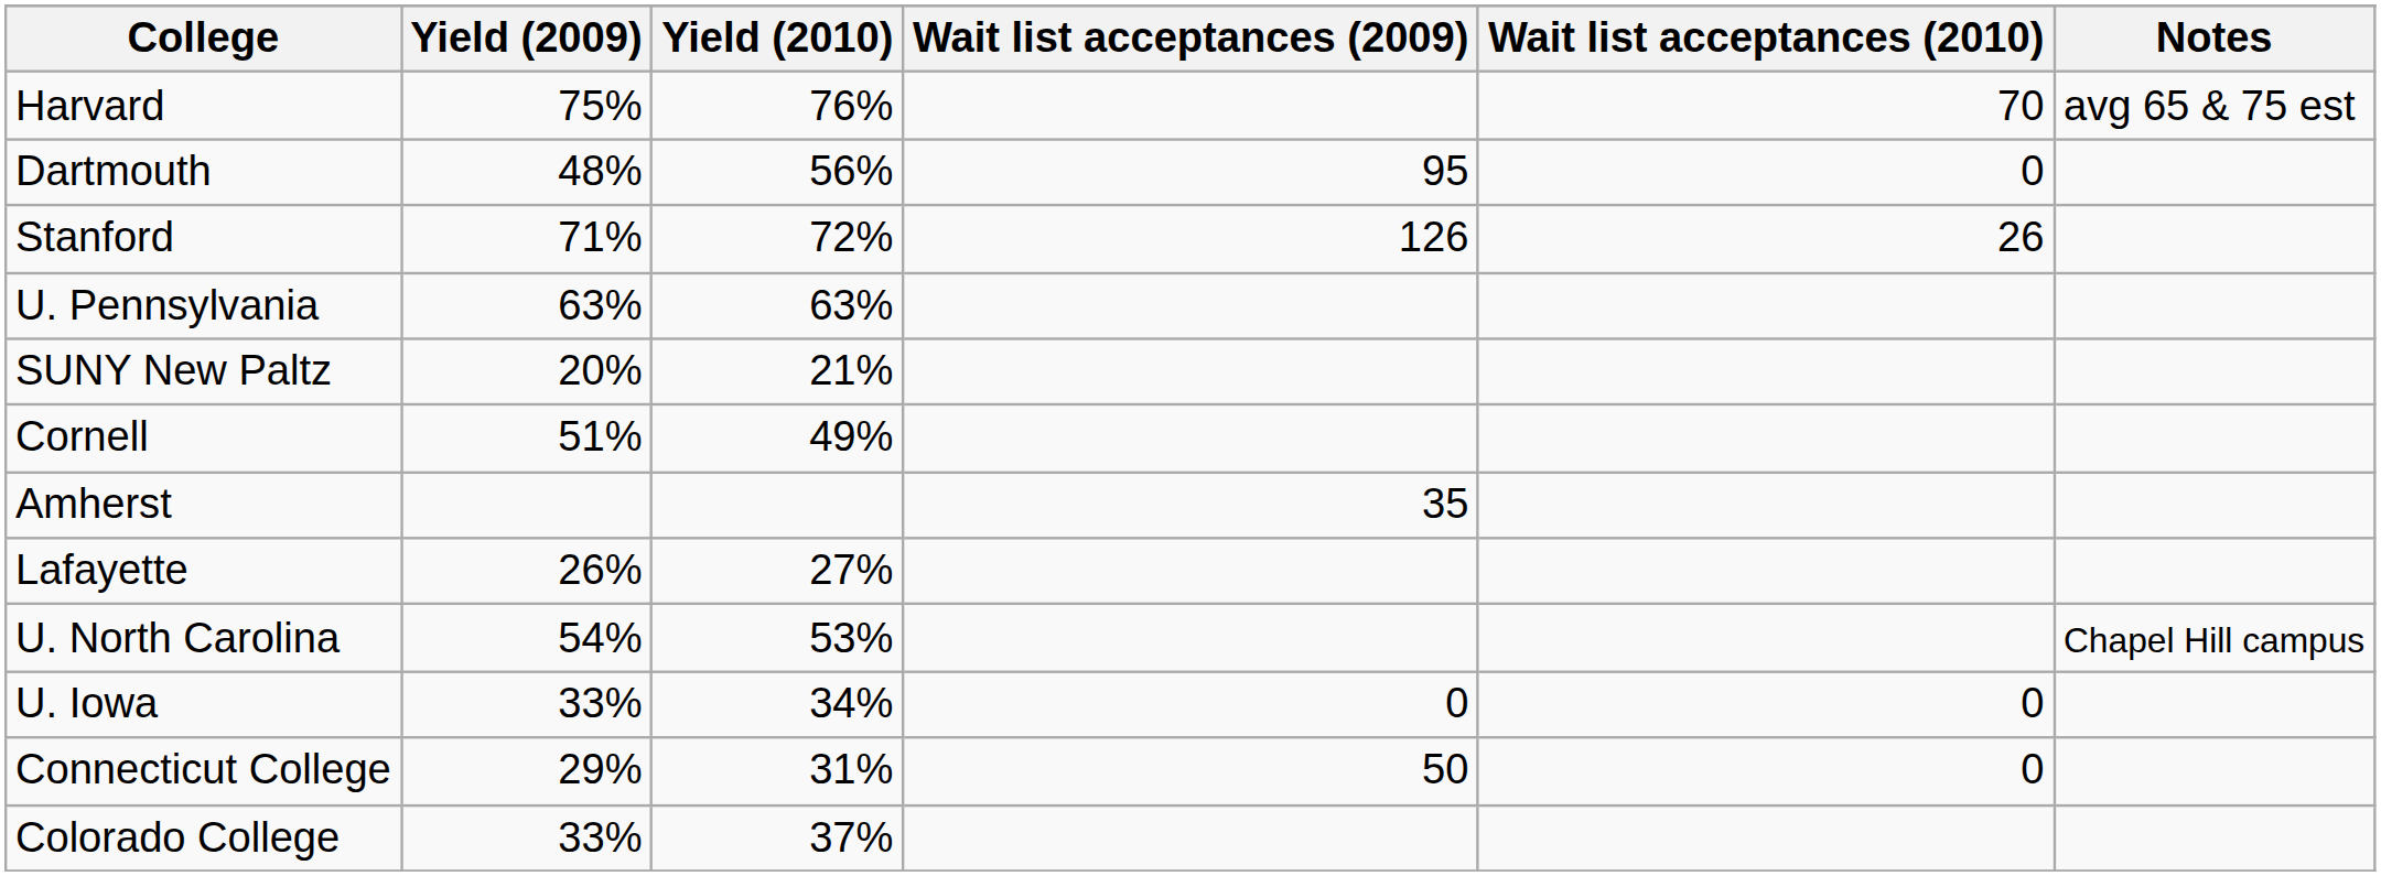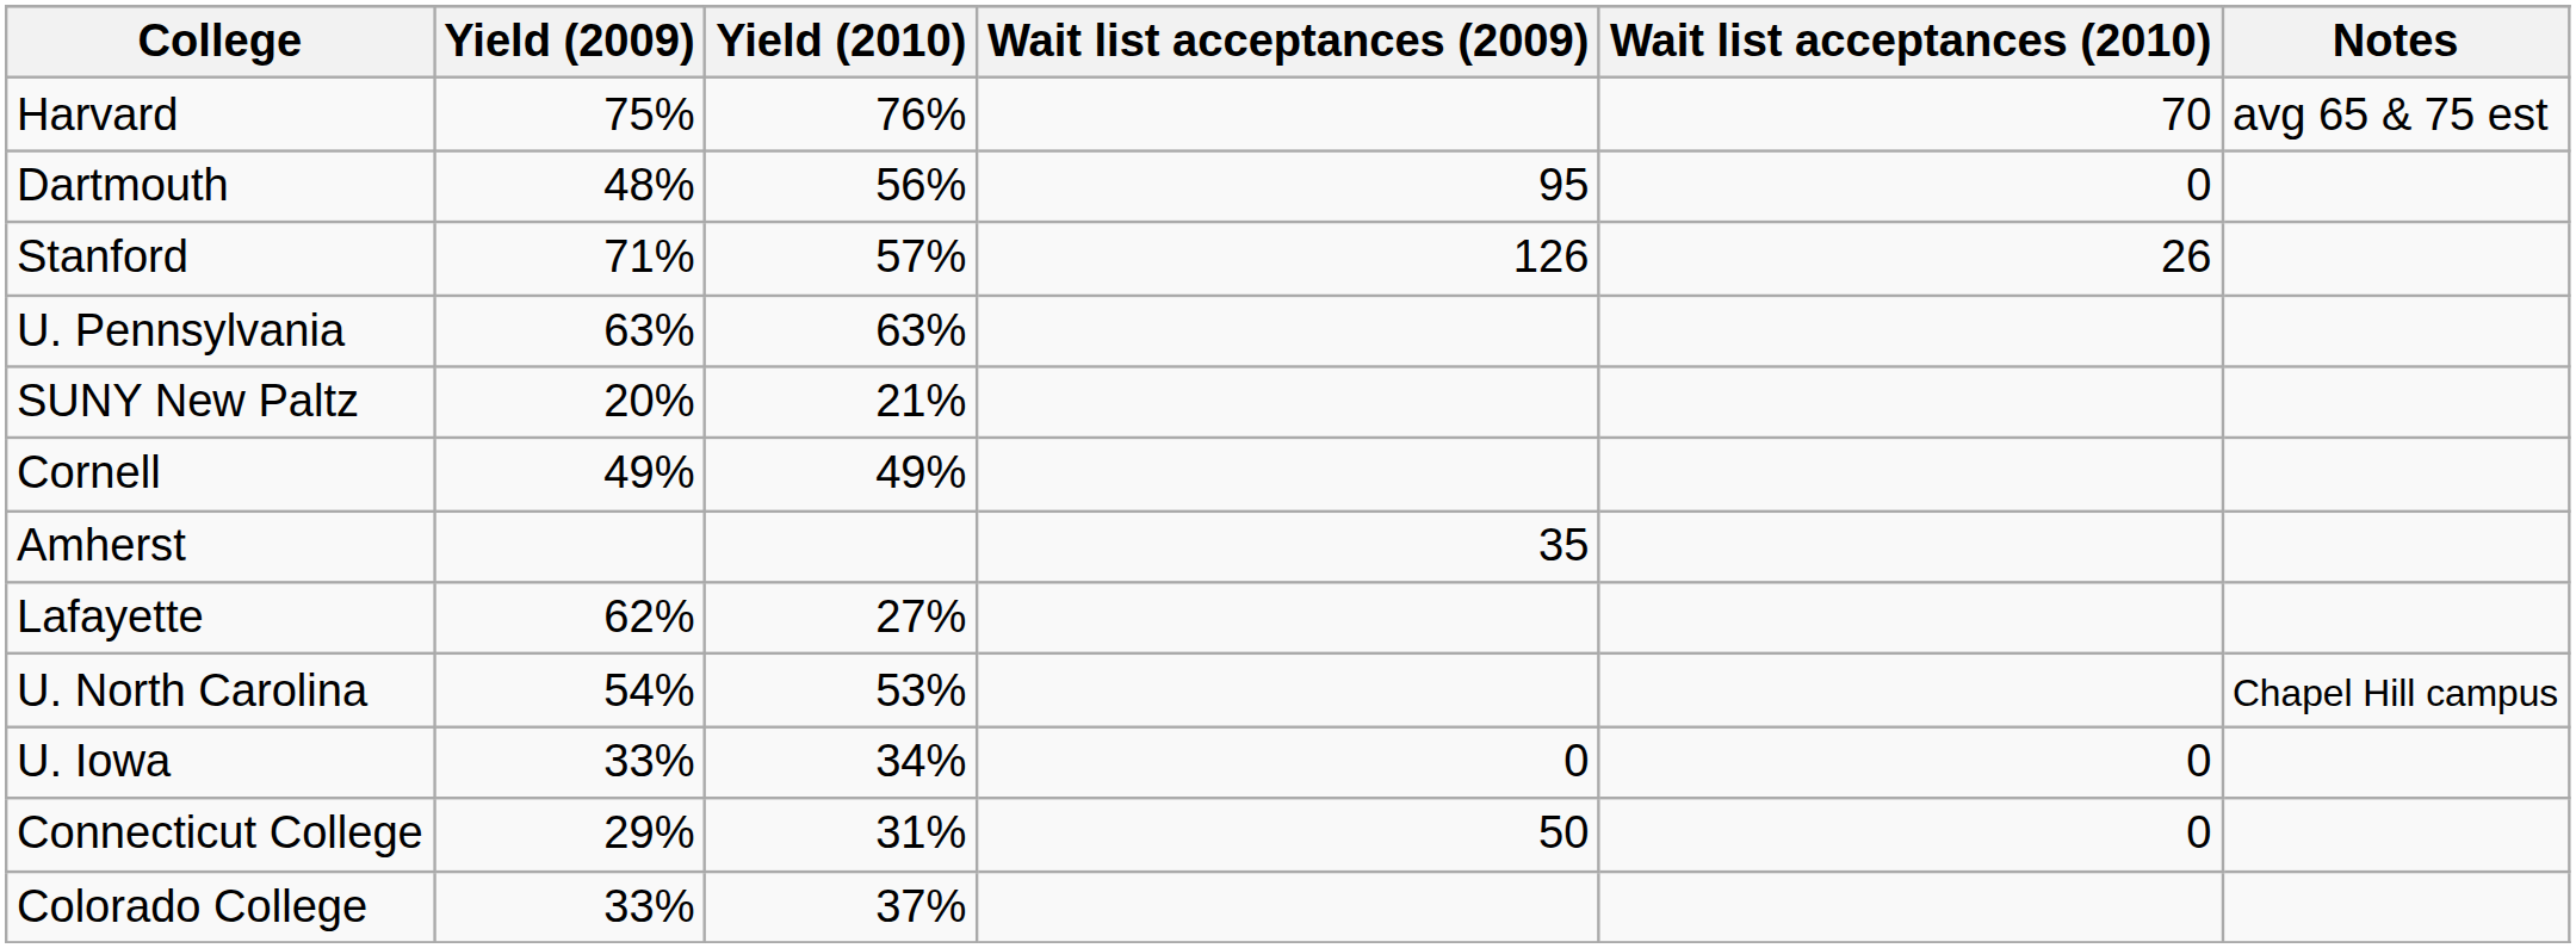 <table class="wikitable sortable">
 <tr>
 </tr>
 <tr>
 <th>College</th>
 <th>Yield (2009)</th>
 <th>Yield (2010)</th>
 <th>Wait list acceptances (2009)</th>
 <th>Wait list acceptances (2010)</th>
 <th>Notes</th>
 </tr>
 <tr>
 <td align="left">Harvard</td>
 <td align="right">75%</td>
 <td align="right">76%</td>
 <td align="right"></td>
 <td align="right">70</td>
 <td align="left">avg 65 & 75 est</td>
 </tr>
 <tr>
 <td align="left">Dartmouth</td>
 <td align="right">48%</td>
 <td align="right">56%</td>
 <td align="right">95</td>
 <td align="right">0</td>
 <td align="left"></td>
 </tr>
 <tr>
 <td align="left">Stanford</td>
 <td align="right">71%</td>
-<td align="right">72%</td>
+<td align="right">57%</td>
 <td align="right">126</td>
 <td align="right">26</td>
 <td align="left"></td>
 </tr>
 <tr>
 <td align="left">U. Pennsylvania</td>
 <td align="right">63%</td>
 <td align="right">63%</td>
 <td align="right"></td>
 <td align="right"></td>
 <td align="left"></td>
 </tr>
 <tr>
 <td align="left">SUNY New Paltz</td>
 <td align="right">20%</td>
 <td align="right">21%</td>
 <td align="right"></td>
 <td align="right"></td>
 <td align="left"></td>
 </tr>
 <tr>
 <td align="left">Cornell</td>
-<td align="right">51%</td>
+<td align="right">49%</td>
 <td align="right">49%</td>
 <td align="right"></td>
 <td align="right"></td>
 <td align="left"></td>
 </tr>
 <tr>
 <td align="left">Amherst</td>
 <td align="right"></td>
 <td align="right"></td>
 <td align="right">35</td>
 <td align="right"></td>
 <td align="left"></td>
 </tr>
 <tr>
 <td align="left">Lafayette</td>
-<td align="right">26%</td>
+<td align="right">62%</td>
 <td align="right">27%</td>
 <td align="right"></td>
 <td align="right"></td>
 <td align="left"></td>
 </tr>
 <tr>
 <td align="left">U. North Carolina</td>
 <td align="right">54%</td>
 <td align="right">53%</td>
 <td align="right"></td>
 <td align="right"></td>
 <td align="left"><small>Chapel Hill campus</small></td>
 </tr>
 <tr>
 <td align="left">U. Iowa</td>
 <td align="right">33%</td>
 <td align="right">34%</td>
 <td align="right">0</td>
 <td align="right">0</td>
 <td align="left"></td>
 </tr>
 <tr>
 <td align="left">Connecticut College</td>
 <td align="right">29%</td>
 <td align="right">31%</td>
 <td align="right">50</td>
 <td align="right">0</td>
 <td align="left"></td>
 </tr>
 <tr>
 <td align="left">Colorado College</td>
 <td align="right">33%</td>
 <td align="right">37%</td>
 <td align="right"></td>
 <td align="right"></td>
 <td align="left"></td>
 </tr>
 <tr>
 </tr>
 </table>
